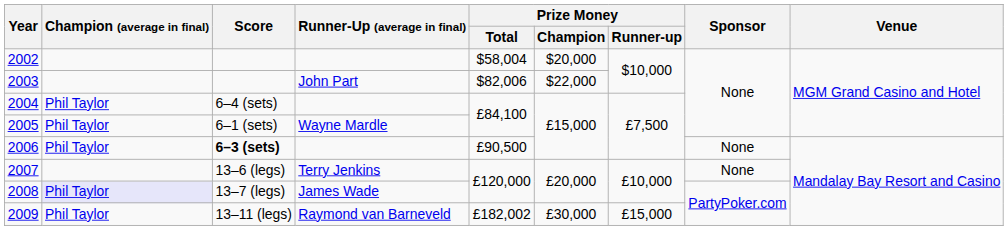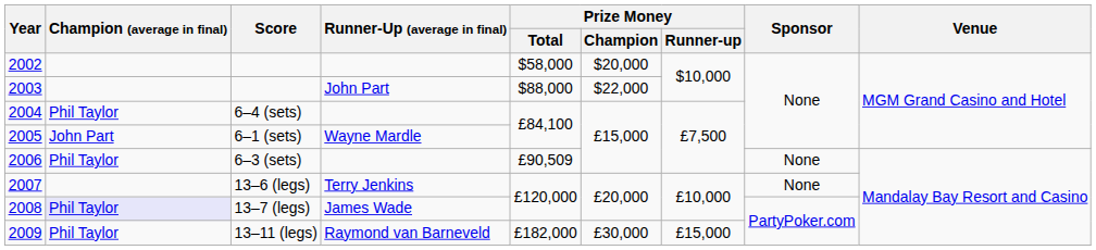 <table class="wikitable">
 <tr>
 <th rowspan=2>Year</th>
 <th rowspan=2>Champion <small>(average in final)</small></th>
 <th rowspan=2>Score</th>
 <th rowspan=2>Runner-Up <small>(average in final)</small></th>
 <th colspan=3>Prize Money</th>
 <th rowspan=2>Sponsor</th>
 <th rowspan=2>Venue</th>
 </tr>
 <tr>
 <th>Total</th>
 <th>Champion</th>
 <th>Runner-up</th>
 </tr>
 <tr>
 <td><a href='#'>2002</a></td>
 <td></td>
 <td></td>
 <td></td>
-<td align="center">$58,004</td>
+<td align="center">$58,000</td>
 <td align="center">$20,000</td>
 <td rowspan=2 align="center">$10,000</td>
 <td rowspan=4 align="center">None</td>
 <td rowspan=4><a href='#'>MGM Grand Casino and Hotel</a></td>
 </tr>
 <tr>
 <td><a href='#'>2003</a></td>
 <td></td>
 <td></td>
 <td> <a href='#'>John Part</a> <small></small></td>
-<td align="center">$82,006</td>
+<td align="center">$88,000</td>
 <td align="center">$22,000</td>
 </tr>
 <tr>
 <td><a href='#'>2004</a></td>
 <td> <a href='#'>Phil Taylor</a> <small></small></td>
 <td>6–4 (sets)</td>
 <td></td>
 <td rowspan=2 align="center">£84,100</td>
 <td rowspan=3 align="center">£15,000</td>
 <td rowspan=3 align="center">£7,500</td>
 </tr>
 <tr>
 <td><a href='#'>2005</a></td>
-<td> <a href='#'>Phil Taylor</a> <small></small></td>
+<td> <a href='#'>John Part</a> <small></small></td>
 <td>6–1 (sets)</td>
 <td> <a href='#'>Wayne Mardle</a> <small></small></td>
 </tr>
 <tr>
 <td><a href='#'>2006</a></td>
 <td> <a href='#'>Phil Taylor</a> <small></small></td>
-<td><strong>6–3 (sets)</strong></td>
+<td>6–3 (sets)</td>
 <td></td>
-<td align="center">£90,500</td>
+<td align="center">£90,509</td>
 <td align="center">None</td>
 <td rowspan=4><a href='#'>Mandalay Bay Resort and Casino</a></td>
 </tr>
 <tr>
 <td><a href='#'>2007</a></td>
 <td></td>
 <td>13–6 (legs)</td>
 <td> <a href='#'>Terry Jenkins</a> <small></small></td>
 <td rowspan=2 align="center">£120,000</td>
 <td rowspan=2 align="center">£20,000</td>
 <td rowspan=2 align="center">£10,000</td>
 <td align="center">None</td>
 </tr>
 <tr>
 <td><a href='#'>2008</a></td>
 <td style="background: lavender;"> <a href='#'>Phil Taylor</a> <small></small></td>
 <td>13–7 (legs)</td>
 <td> <a href='#'>James Wade</a> <small></small></td>
 <td rowspan=2><a href='#'>PartyPoker.com</a></td>
 </tr>
 <tr>
 <td><a href='#'>2009</a></td>
 <td> <a href='#'>Phil Taylor</a> <small></small></td>
 <td>13–11 (legs)</td>
 <td> <a href='#'>Raymond van Barneveld</a> <small></small></td>
-<td align="center">£182,002</td>
+<td align="center">£182,000</td>
 <td align="center">£30,000</td>
 <td align="center">£15,000</td>
 </tr>
 </table>
